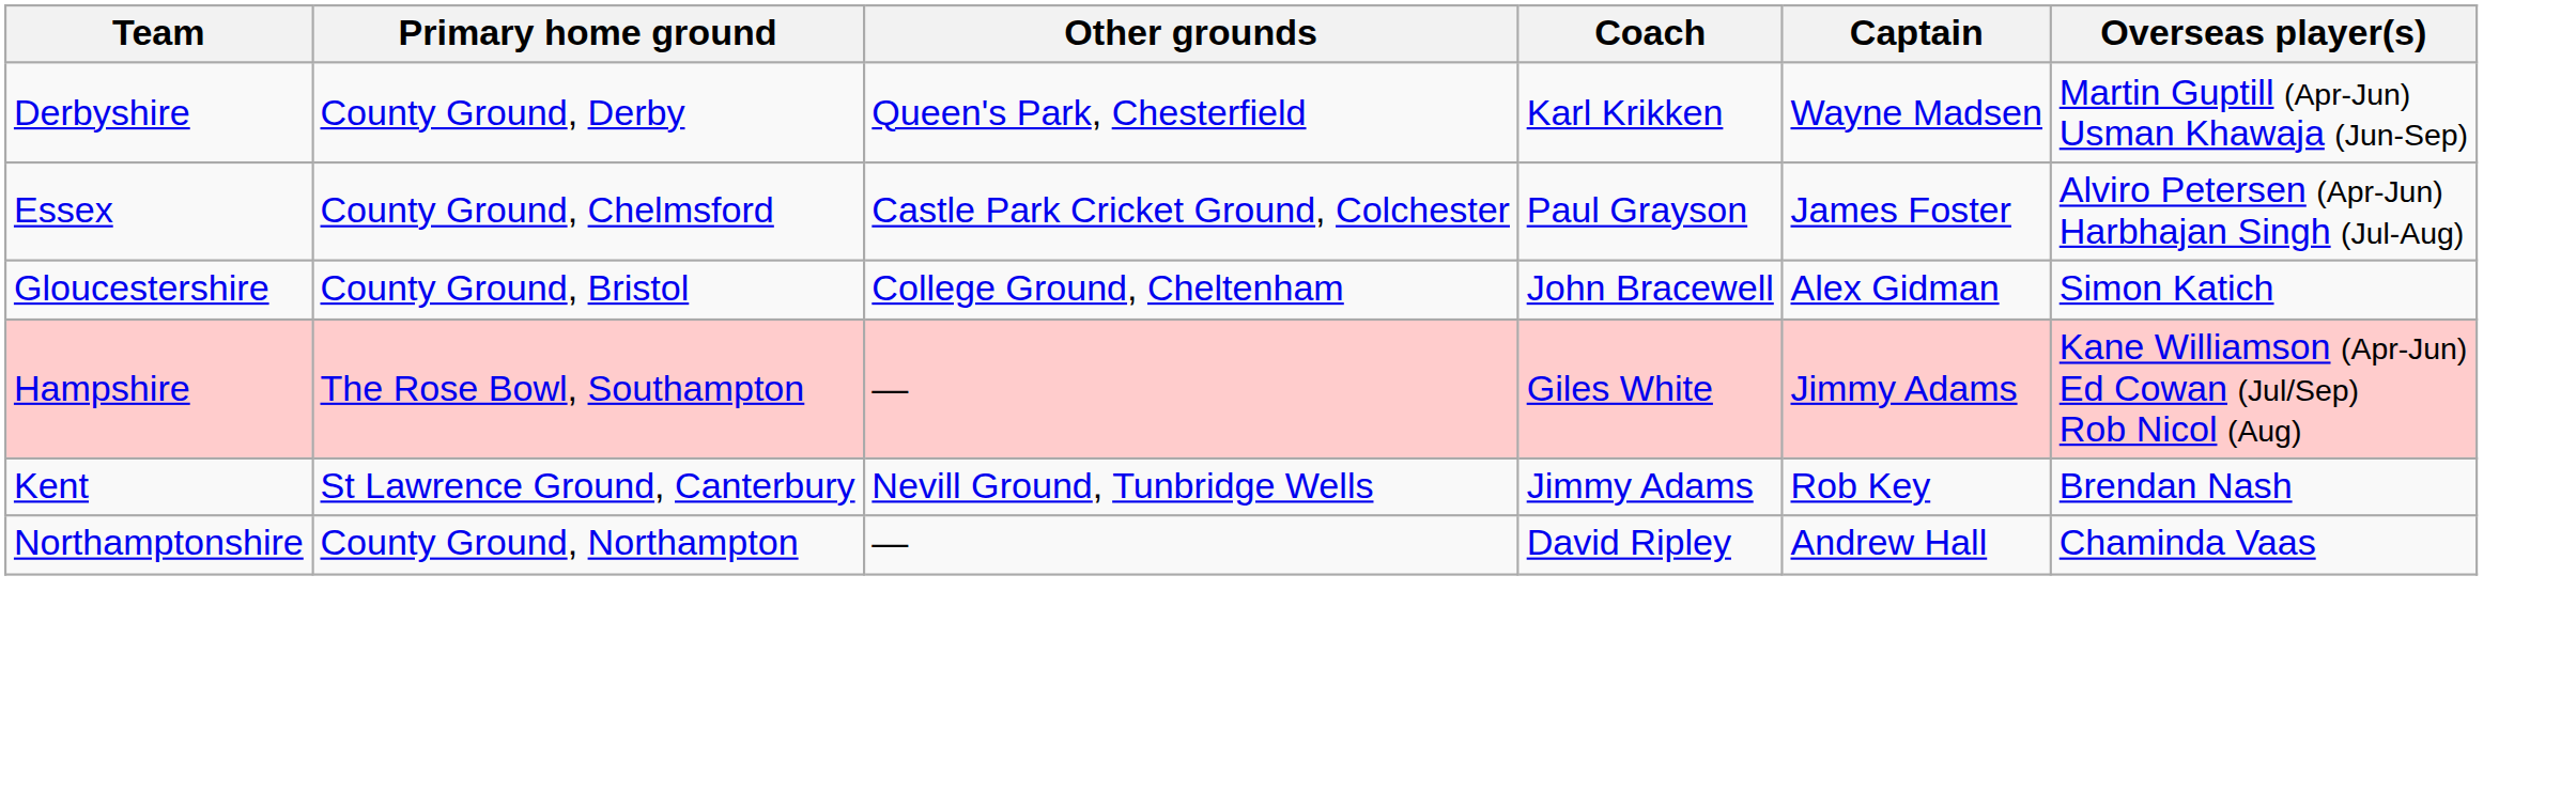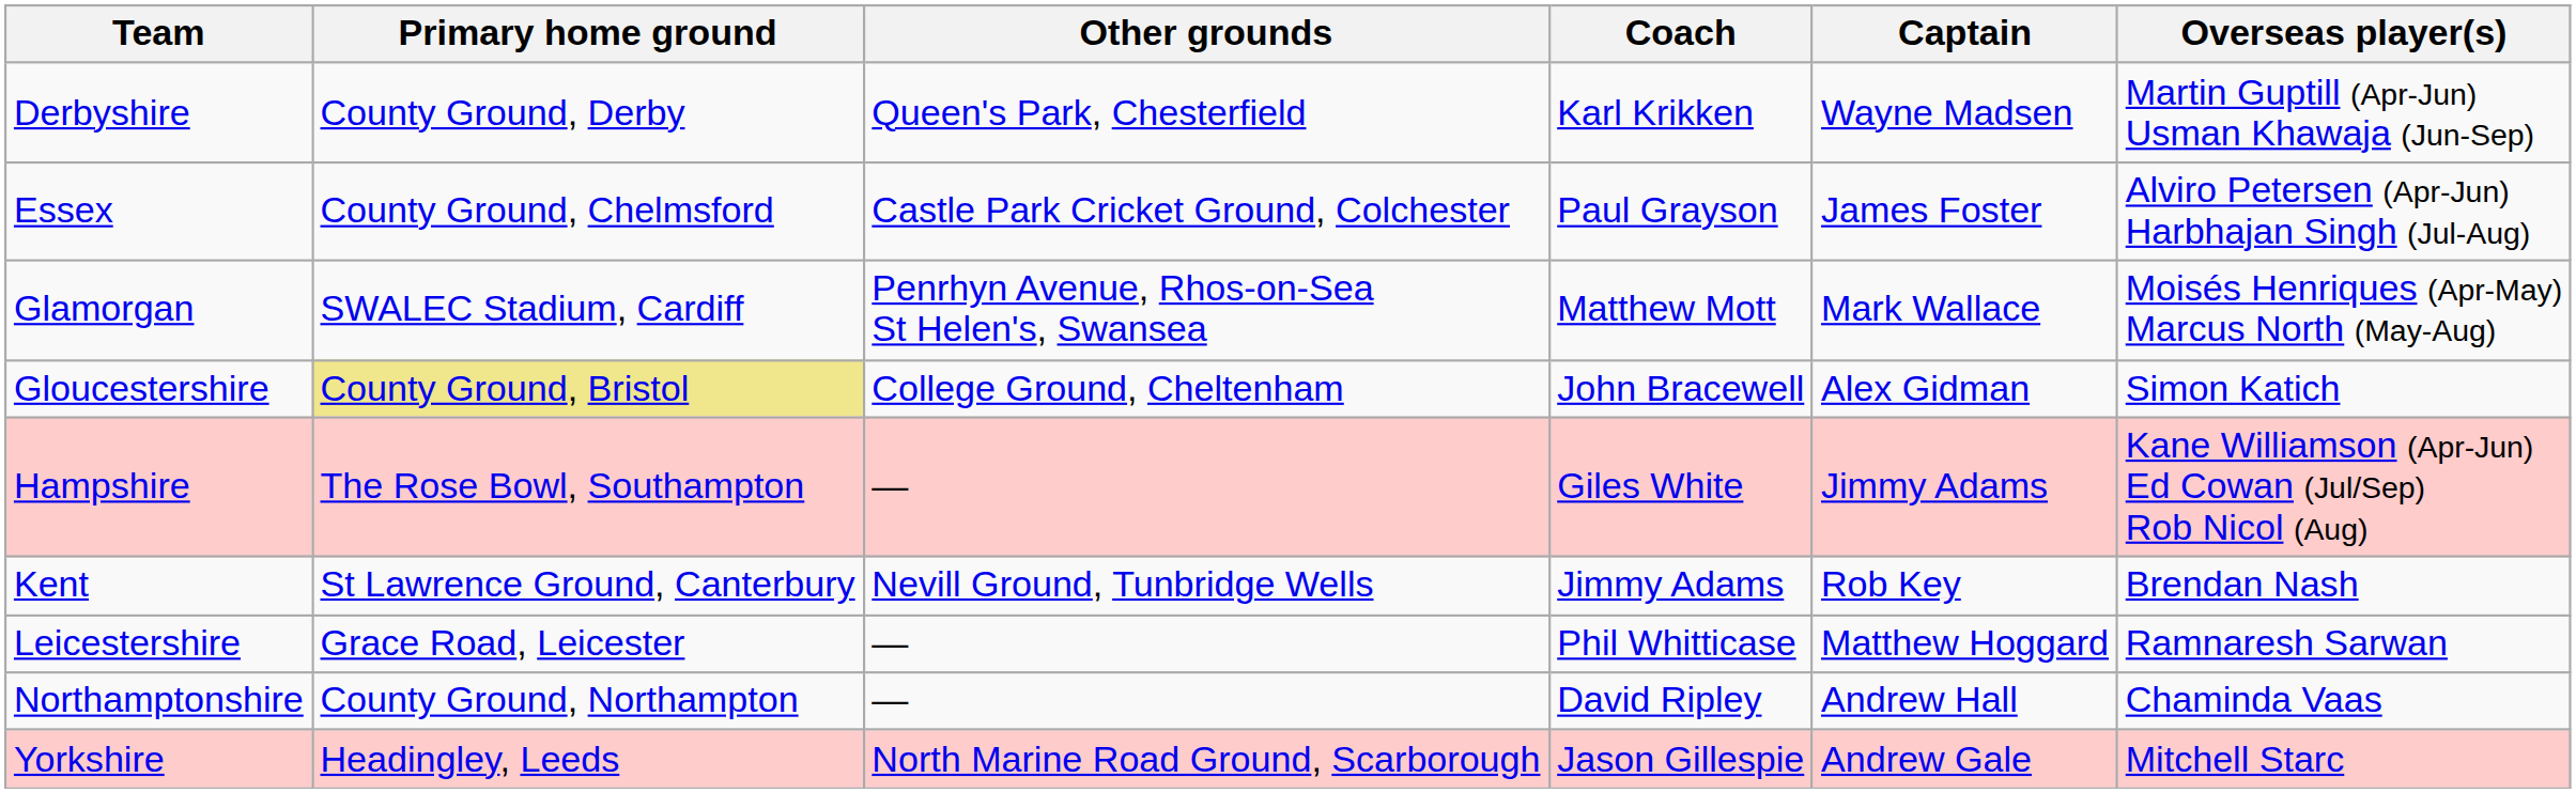 <table class="wikitable sortable">
 <tr>
 <th>Team</th>
 <th>Primary home ground</th>
 <th>Other grounds</th>
 <th>Coach</th>
 <th>Captain</th>
 <th>Overseas player(s)</th>
 </tr>
 <tr>
 <td><a href='#'>Derbyshire</a></td>
 <td><a href='#'>County Ground</a>, <a href='#'>Derby</a></td>
 <td><a href='#'>Queen's Park</a>, <a href='#'>Chesterfield</a></td>
 <td> <a href='#'>Karl Krikken</a></td>
 <td> <a href='#'>Wayne Madsen</a></td>
 <td> <a href='#'>Martin Guptill</a> <small>(Apr-Jun)</small><br> <a href='#'>Usman Khawaja</a> <small>(Jun-Sep)</small></td>
 </tr>
 <tr>
 <td><a href='#'>Essex</a></td>
 <td><a href='#'>County Ground</a>, <a href='#'>Chelmsford</a></td>
 <td><a href='#'>Castle Park Cricket Ground</a>, <a href='#'>Colchester</a></td>
 <td> <a href='#'>Paul Grayson</a></td>
 <td> <a href='#'>James Foster</a></td>
 <td> <a href='#'>Alviro Petersen</a> <small>(Apr-Jun)</small><br> <a href='#'>Harbhajan Singh</a> <small>(Jul-Aug)</small></td>
 </tr>
 <tr>
+<td><a href='#'>Glamorgan</a></td>
+<td><a href='#'>SWALEC Stadium</a>, <a href='#'>Cardiff</a></td>
+<td><a href='#'>Penrhyn Avenue</a>, <a href='#'>Rhos-on-Sea</a><br><a href='#'>St Helen's</a>, <a href='#'>Swansea</a></td>
+<td> <a href='#'>Matthew Mott</a></td>
+<td> <a href='#'>Mark Wallace</a></td>
+<td> <a href='#'>Moisés Henriques</a> <small>(Apr-May)</small><br> <a href='#'>Marcus North</a> <small>(May-Aug)</small></td>
+</tr>
+<tr>
 <td><a href='#'>Gloucestershire</a></td>
-<td><a href='#'>County Ground</a>, <a href='#'>Bristol</a></td>
+<td style="background: khaki;"><a href='#'>County Ground</a>, <a href='#'>Bristol</a></td>
 <td><a href='#'>College Ground</a>, <a href='#'>Cheltenham</a></td>
 <td> <a href='#'>John Bracewell</a></td>
 <td> <a href='#'>Alex Gidman</a></td>
 <td> <a href='#'>Simon Katich</a></td>
 </tr>
 <tr style="background-color:#ffcccc">
 <td><a href='#'>Hampshire</a></td>
 <td><a href='#'>The Rose Bowl</a>, <a href='#'>Southampton</a></td>
 <td>—</td>
 <td> <a href='#'>Giles White</a></td>
 <td> <a href='#'>Jimmy Adams</a></td>
 <td> <a href='#'>Kane Williamson</a> <small>(Apr-Jun)</small><br> <a href='#'>Ed Cowan</a> <small>(Jul/Sep)</small><br> <a href='#'>Rob Nicol</a> <small>(Aug)</small></td>
 </tr>
 <tr>
 <td><a href='#'>Kent</a></td>
 <td><a href='#'>St Lawrence Ground</a>, <a href='#'>Canterbury</a></td>
 <td><a href='#'>Nevill Ground</a>, <a href='#'>Tunbridge Wells</a></td>
 <td> <a href='#'>Jimmy Adams</a></td>
 <td> <a href='#'>Rob Key</a></td>
 <td> <a href='#'>Brendan Nash</a></td>
 </tr>
 <tr>
+<td><a href='#'>Leicestershire</a></td>
+<td><a href='#'>Grace Road</a>, <a href='#'>Leicester</a></td>
+<td>—</td>
+<td> <a href='#'>Phil Whitticase</a></td>
+<td> <a href='#'>Matthew Hoggard</a></td>
+<td> <a href='#'>Ramnaresh Sarwan</a></td>
+</tr>
+<tr>
 <td><a href='#'>Northamptonshire</a></td>
 <td><a href='#'>County Ground</a>, <a href='#'>Northampton</a></td>
 <td>—</td>
 <td> <a href='#'>David Ripley</a></td>
 <td> <a href='#'>Andrew Hall</a></td>
 <td> <a href='#'>Chaminda Vaas</a></td>
 </tr>
+<tr style="background-color:#ffcccc">
+<td><a href='#'>Yorkshire</a></td>
+<td><a href='#'>Headingley</a>, <a href='#'>Leeds</a></td>
+<td><a href='#'>North Marine Road Ground</a>, <a href='#'>Scarborough</a></td>
+<td> <a href='#'>Jason Gillespie</a></td>
+<td> <a href='#'>Andrew Gale</a></td>
+<td> <a href='#'>Mitchell Starc</a></td>
+</tr>
 </table>
